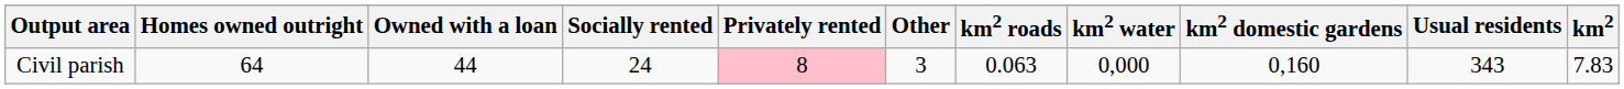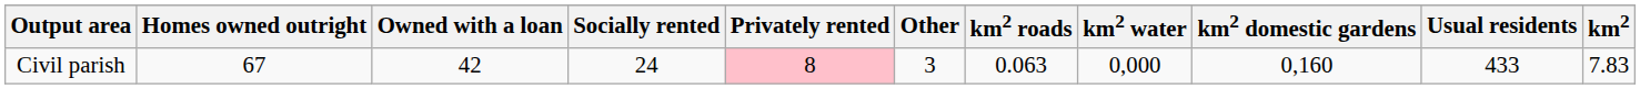 <table class="wikitable">
 <tr>
 </tr>
 <tr>
 <th>Output area</th>
 <th>Homes owned outright</th>
 <th>Owned with a loan</th>
 <th>Socially rented</th>
 <th>Privately rented</th>
 <th>Other</th>
 <th>km<sup>2</sup> roads</th>
 <th>km<sup>2</sup> water</th>
 <th>km<sup>2</sup>  domestic gardens</th>
 <th>Usual residents</th>
 <th>km<sup>2</sup></th>
 </tr>
 <tr align=center>
 <td>Civil parish</td>
-<td>64</td>
-<td>44</td>
+<td>67</td>
+<td>42</td>
 <td>24</td>
 <td style="background: pink;">8</td>
 <td>3</td>
 <td>0.063</td>
 <td>0,000</td>
 <td>0,160</td>
-<td>343</td>
+<td>433</td>
 <td>7.83</td>
 </tr>
 </table>
